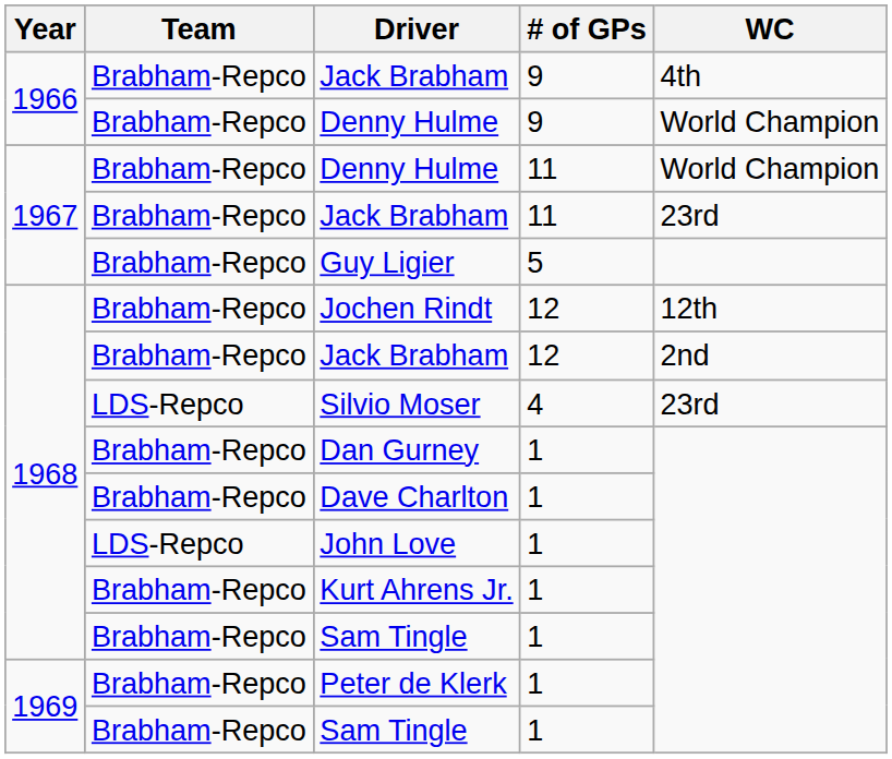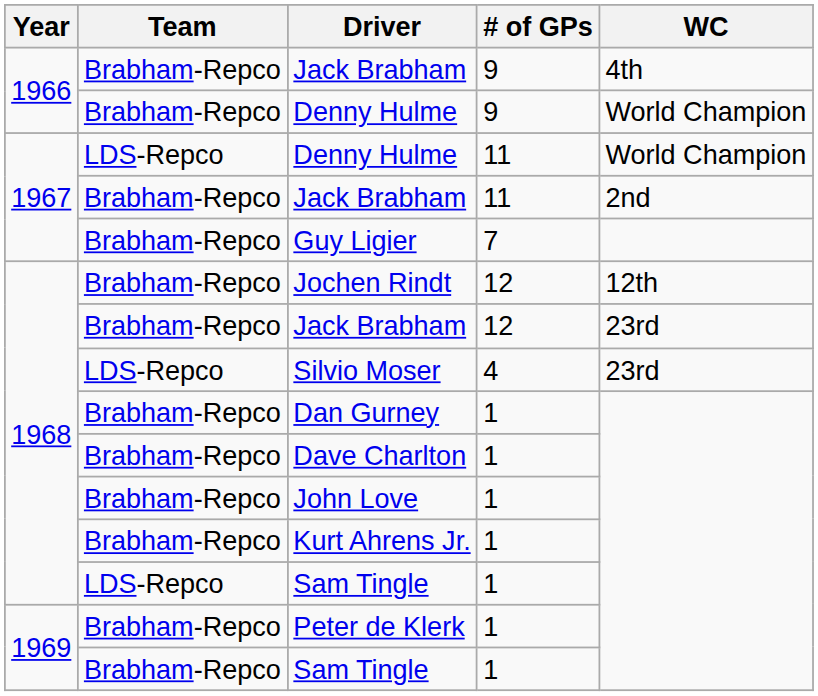 <table class="wikitable" style="font-size: 95%;">
 <tr>
 <th>Year</th>
 <th>Team</th>
 <th>Driver</th>
 <th># of GPs</th>
 <th>WC</th>
 </tr>
 <tr>
 <td rowspan=2><a href='#'>1966</a></td>
 <td><a href='#'>Brabham</a>-Repco</td>
 <td><a href='#'>Jack Brabham</a></td>
 <td>9</td>
 <td>4th</td>
 </tr>
 <tr>
 <td><a href='#'>Brabham</a>-Repco</td>
 <td><a href='#'>Denny Hulme</a></td>
 <td>9</td>
 <td>World Champion</td>
 </tr>
 <tr>
 <td rowspan=3><a href='#'>1967</a></td>
-<td><a href='#'>Brabham</a>-Repco</td>
+<td><a href='#'>LDS</a>-Repco</td>
 <td><a href='#'>Denny Hulme</a></td>
 <td>11</td>
 <td>World Champion</td>
 </tr>
 <tr>
 <td><a href='#'>Brabham</a>-Repco</td>
 <td><a href='#'>Jack Brabham</a></td>
 <td>11</td>
-<td>23rd</td>
+<td>2nd</td>
 </tr>
 <tr>
 <td><a href='#'>Brabham</a>-Repco</td>
 <td><a href='#'>Guy Ligier</a></td>
-<td>5</td>
+<td>7</td>
 </tr>
 <tr>
 <td rowspan=8><a href='#'>1968</a></td>
 <td><a href='#'>Brabham</a>-Repco</td>
 <td><a href='#'>Jochen Rindt</a></td>
 <td>12</td>
 <td>12th</td>
 </tr>
 <tr>
 <td><a href='#'>Brabham</a>-Repco</td>
 <td><a href='#'>Jack Brabham</a></td>
 <td>12</td>
-<td>2nd</td>
+<td>23rd</td>
 </tr>
 <tr>
 <td><a href='#'>LDS</a>-Repco</td>
 <td><a href='#'>Silvio Moser</a></td>
 <td>4</td>
 <td>23rd</td>
 </tr>
 <tr>
 <td><a href='#'>Brabham</a>-Repco</td>
 <td><a href='#'>Dan Gurney</a></td>
 <td>1</td>
 </tr>
 <tr>
 <td><a href='#'>Brabham</a>-Repco</td>
 <td><a href='#'>Dave Charlton</a></td>
 <td>1</td>
 </tr>
 <tr>
-<td><a href='#'>LDS</a>-Repco</td>
+<td><a href='#'>Brabham</a>-Repco</td>
 <td><a href='#'>John Love</a></td>
 <td>1</td>
 </tr>
 <tr>
 <td><a href='#'>Brabham</a>-Repco</td>
 <td><a href='#'>Kurt Ahrens Jr.</a></td>
 <td>1</td>
 </tr>
 <tr>
-<td><a href='#'>Brabham</a>-Repco</td>
+<td><a href='#'>LDS</a>-Repco</td>
 <td><a href='#'>Sam Tingle</a></td>
 <td>1</td>
 </tr>
 <tr>
 <td rowspan=2><a href='#'>1969</a></td>
 <td><a href='#'>Brabham</a>-Repco</td>
 <td><a href='#'>Peter de Klerk</a></td>
 <td>1</td>
 </tr>
 <tr>
 <td><a href='#'>Brabham</a>-Repco</td>
 <td><a href='#'>Sam Tingle</a></td>
 <td>1</td>
 </tr>
 </table>
